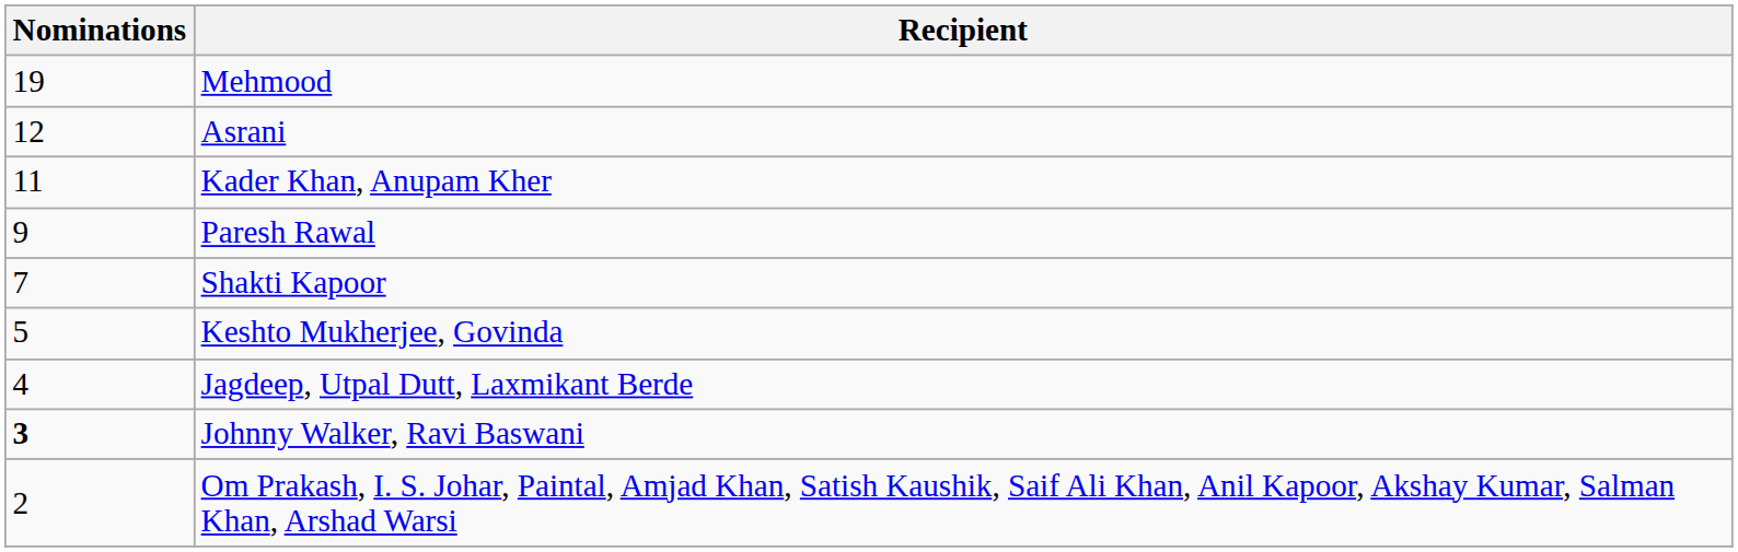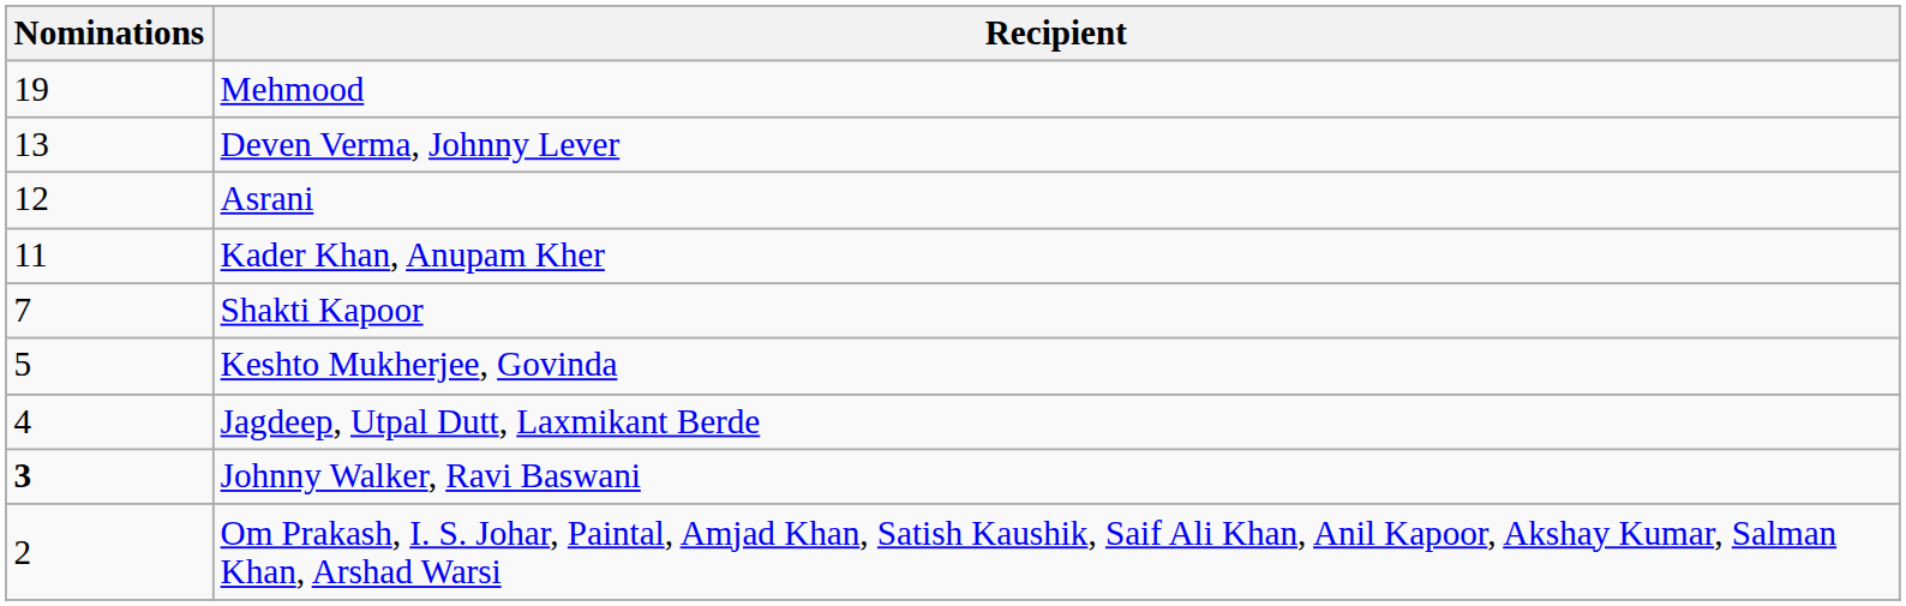 <table class="wikitable">
 <tr>
 <th>Nominations</th>
 <th>Recipient</th>
 </tr>
 <tr>
 <td>19</td>
 <td><a href='#'>Mehmood</a></td>
 </tr>
 <tr>
+<td>13</td>
+<td><a href='#'>Deven Verma</a>, <a href='#'>Johnny Lever</a></td>
+</tr>
+<tr>
 <td>12</td>
 <td><a href='#'>Asrani</a></td>
 </tr>
 <tr>
 <td>11</td>
 <td><a href='#'>Kader Khan</a>, <a href='#'>Anupam Kher</a></td>
-</tr>
-<tr>
-<td>9</td>
-<td><a href='#'>Paresh Rawal</a></td>
 </tr>
 <tr>
 <td>7</td>
 <td><a href='#'>Shakti Kapoor</a></td>
 </tr>
 <tr>
 <td>5</td>
 <td><a href='#'>Keshto Mukherjee</a>, <a href='#'>Govinda</a></td>
 </tr>
 <tr>
 <td>4</td>
 <td><a href='#'>Jagdeep</a>, <a href='#'>Utpal Dutt</a>, <a href='#'>Laxmikant Berde</a></td>
 </tr>
 <tr>
 <td><strong>3</strong></td>
 <td><a href='#'>Johnny Walker</a>, <a href='#'>Ravi Baswani</a></td>
 </tr>
 <tr>
 <td>2</td>
 <td><a href='#'>Om Prakash</a>, <a href='#'>I. S. Johar</a>, <a href='#'>Paintal</a>, <a href='#'>Amjad Khan</a>, <a href='#'>Satish Kaushik</a>, <a href='#'>Saif Ali Khan</a>, <a href='#'>Anil Kapoor</a>, <a href='#'>Akshay Kumar</a>, <a href='#'>Salman Khan</a>, <a href='#'>Arshad Warsi</a></td>
 </tr>
 </table>
